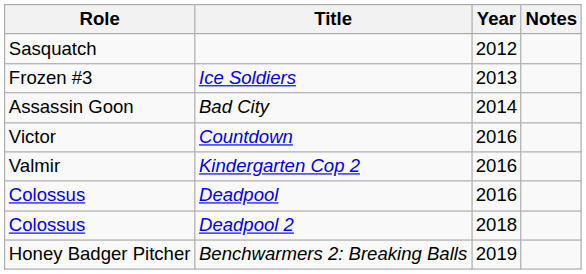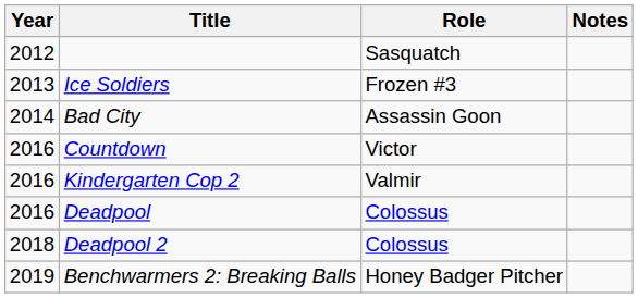 <table class="wikitable sortable">
 <tr>
+<th>Year</th>
+<th>Title</th>
 <th>Role</th>
-<th>Title</th>
-<th>Year</th>
 <th class="unsortable">Notes</th>
 </tr>
 <tr>
+<td>2012</td>
+<td><em></em></td>
 <td>Sasquatch</td>
-<td><em></em></td>
-<td>2012</td>
 <td></td>
 </tr>
 <tr>
+<td>2013</td>
+<td><em><a href='#'>Ice Soldiers</a></em></td>
 <td>Frozen #3</td>
-<td><em><a href='#'>Ice Soldiers</a></em></td>
-<td>2013</td>
 <td></td>
 </tr>
 <tr>
+<td>2014</td>
+<td><em>Bad City</em></td>
 <td>Assassin Goon</td>
-<td><em>Bad City</em></td>
-<td>2014</td>
 <td></td>
 </tr>
 <tr>
+<td>2016</td>
+<td><em><a href='#'>Countdown</a></em></td>
 <td>Victor</td>
-<td><em><a href='#'>Countdown</a></em></td>
-<td>2016</td>
 <td></td>
 </tr>
 <tr>
+<td>2016</td>
+<td><em><a href='#'>Kindergarten Cop 2</a></em></td>
 <td>Valmir</td>
-<td><em><a href='#'>Kindergarten Cop 2</a></em></td>
-<td>2016</td>
 <td></td>
 </tr>
 <tr>
+<td>2016</td>
+<td><em><a href='#'>Deadpool</a></em></td>
 <td><a href='#'>Colossus</a></td>
-<td><em><a href='#'>Deadpool</a></em></td>
-<td>2016</td>
 <td></td>
 </tr>
 <tr>
+<td>2018</td>
+<td><em><a href='#'>Deadpool 2</a></em></td>
 <td><a href='#'>Colossus</a></td>
-<td><em><a href='#'>Deadpool 2</a></em></td>
-<td>2018</td>
 <td></td>
 </tr>
 <tr>
+<td>2019</td>
+<td><em>Benchwarmers 2: Breaking Balls</em></td>
 <td>Honey Badger Pitcher</td>
-<td><em>Benchwarmers 2: Breaking Balls</em></td>
-<td>2019</td>
 <td></td>
 </tr>
 </table>
